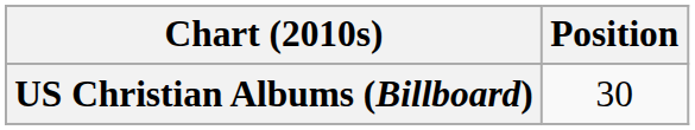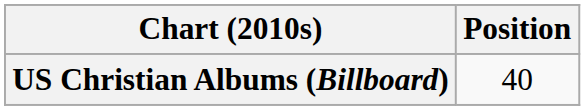 <table class="wikitable plainrowheaders" style="text-align:center">
 <tr>
 <th scope="col">Chart (2010s)</th>
 <th scope="col">Position</th>
 </tr>
 <tr>
 <th scope="row">US Christian Albums (<em>Billboard</em>)</th>
-<td>30</td>
+<td>40</td>
 </tr>
 </table>
